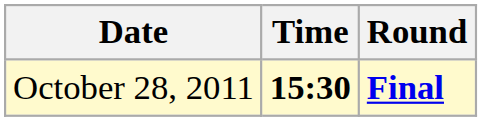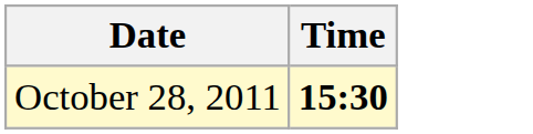 <table class="wikitable">
 <tr>
 <th>Date</th>
 <th>Time</th>
-<th>Round</th>
 </tr>
 <tr style=background:lemonchiffon>
 <td>October 28, 2011</td>
 <td><strong>15:30</strong></td>
-<td><strong><a href='#'>Final</a></strong></td>
 </tr>
 </table>
